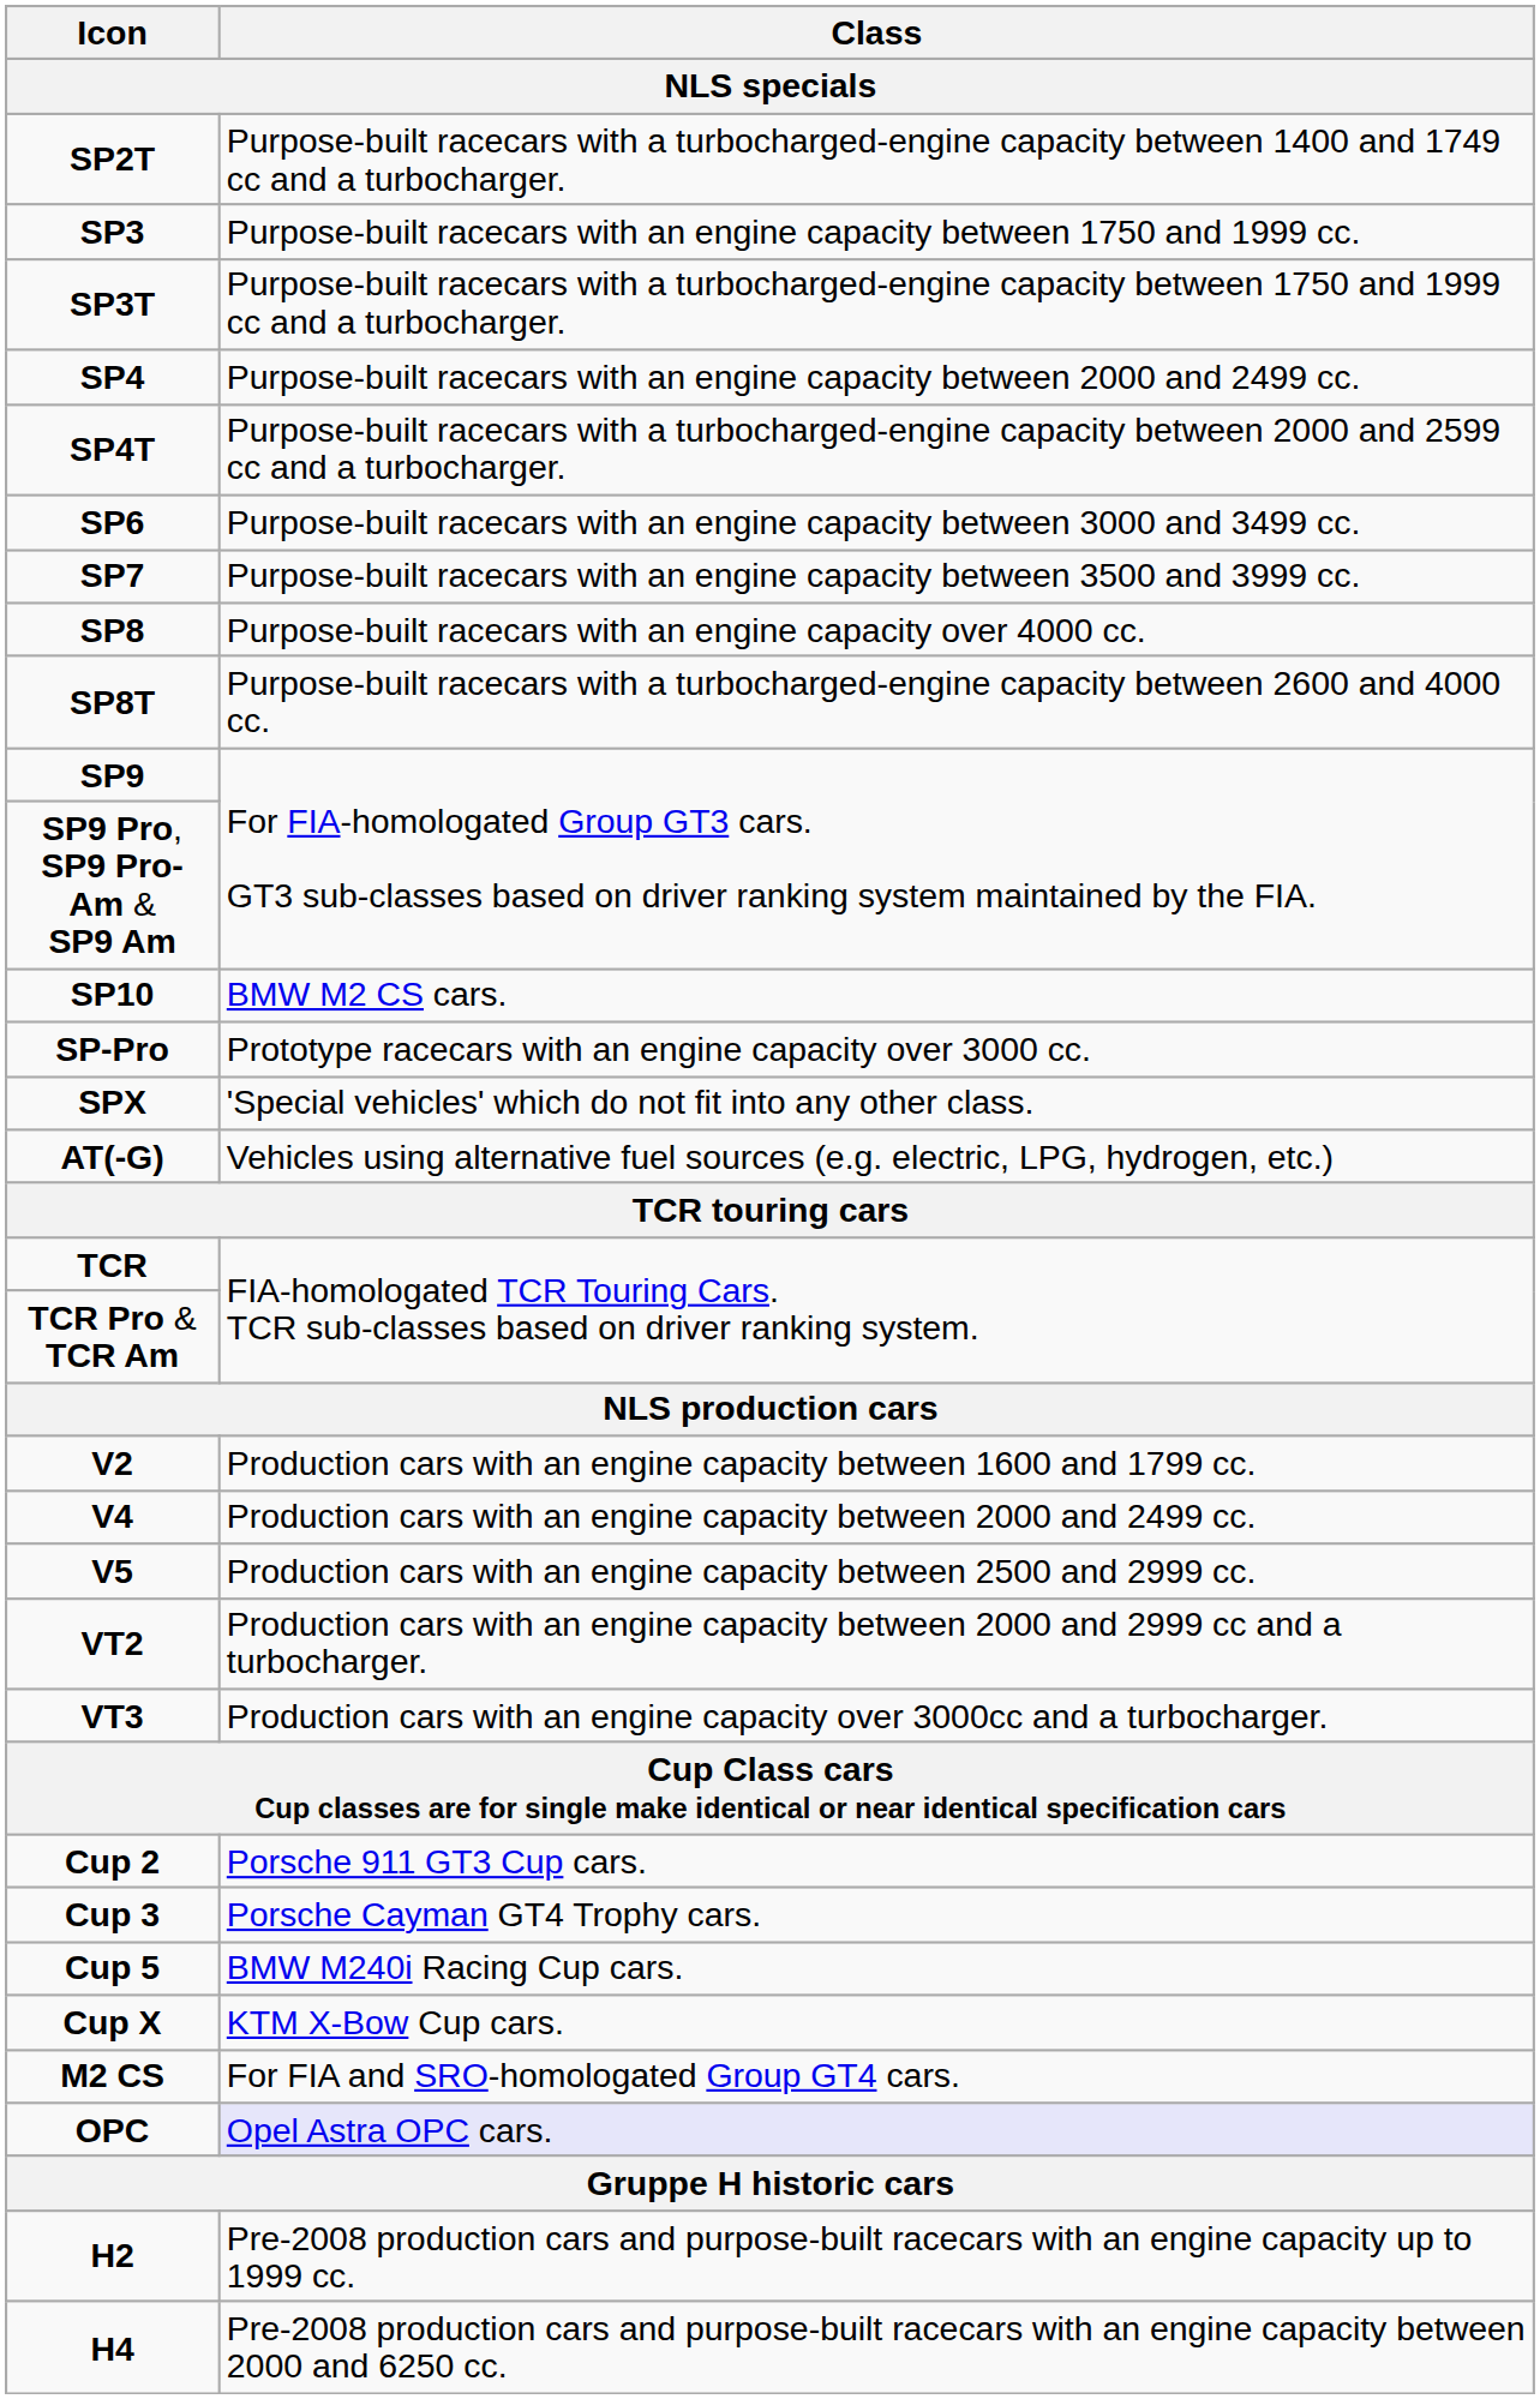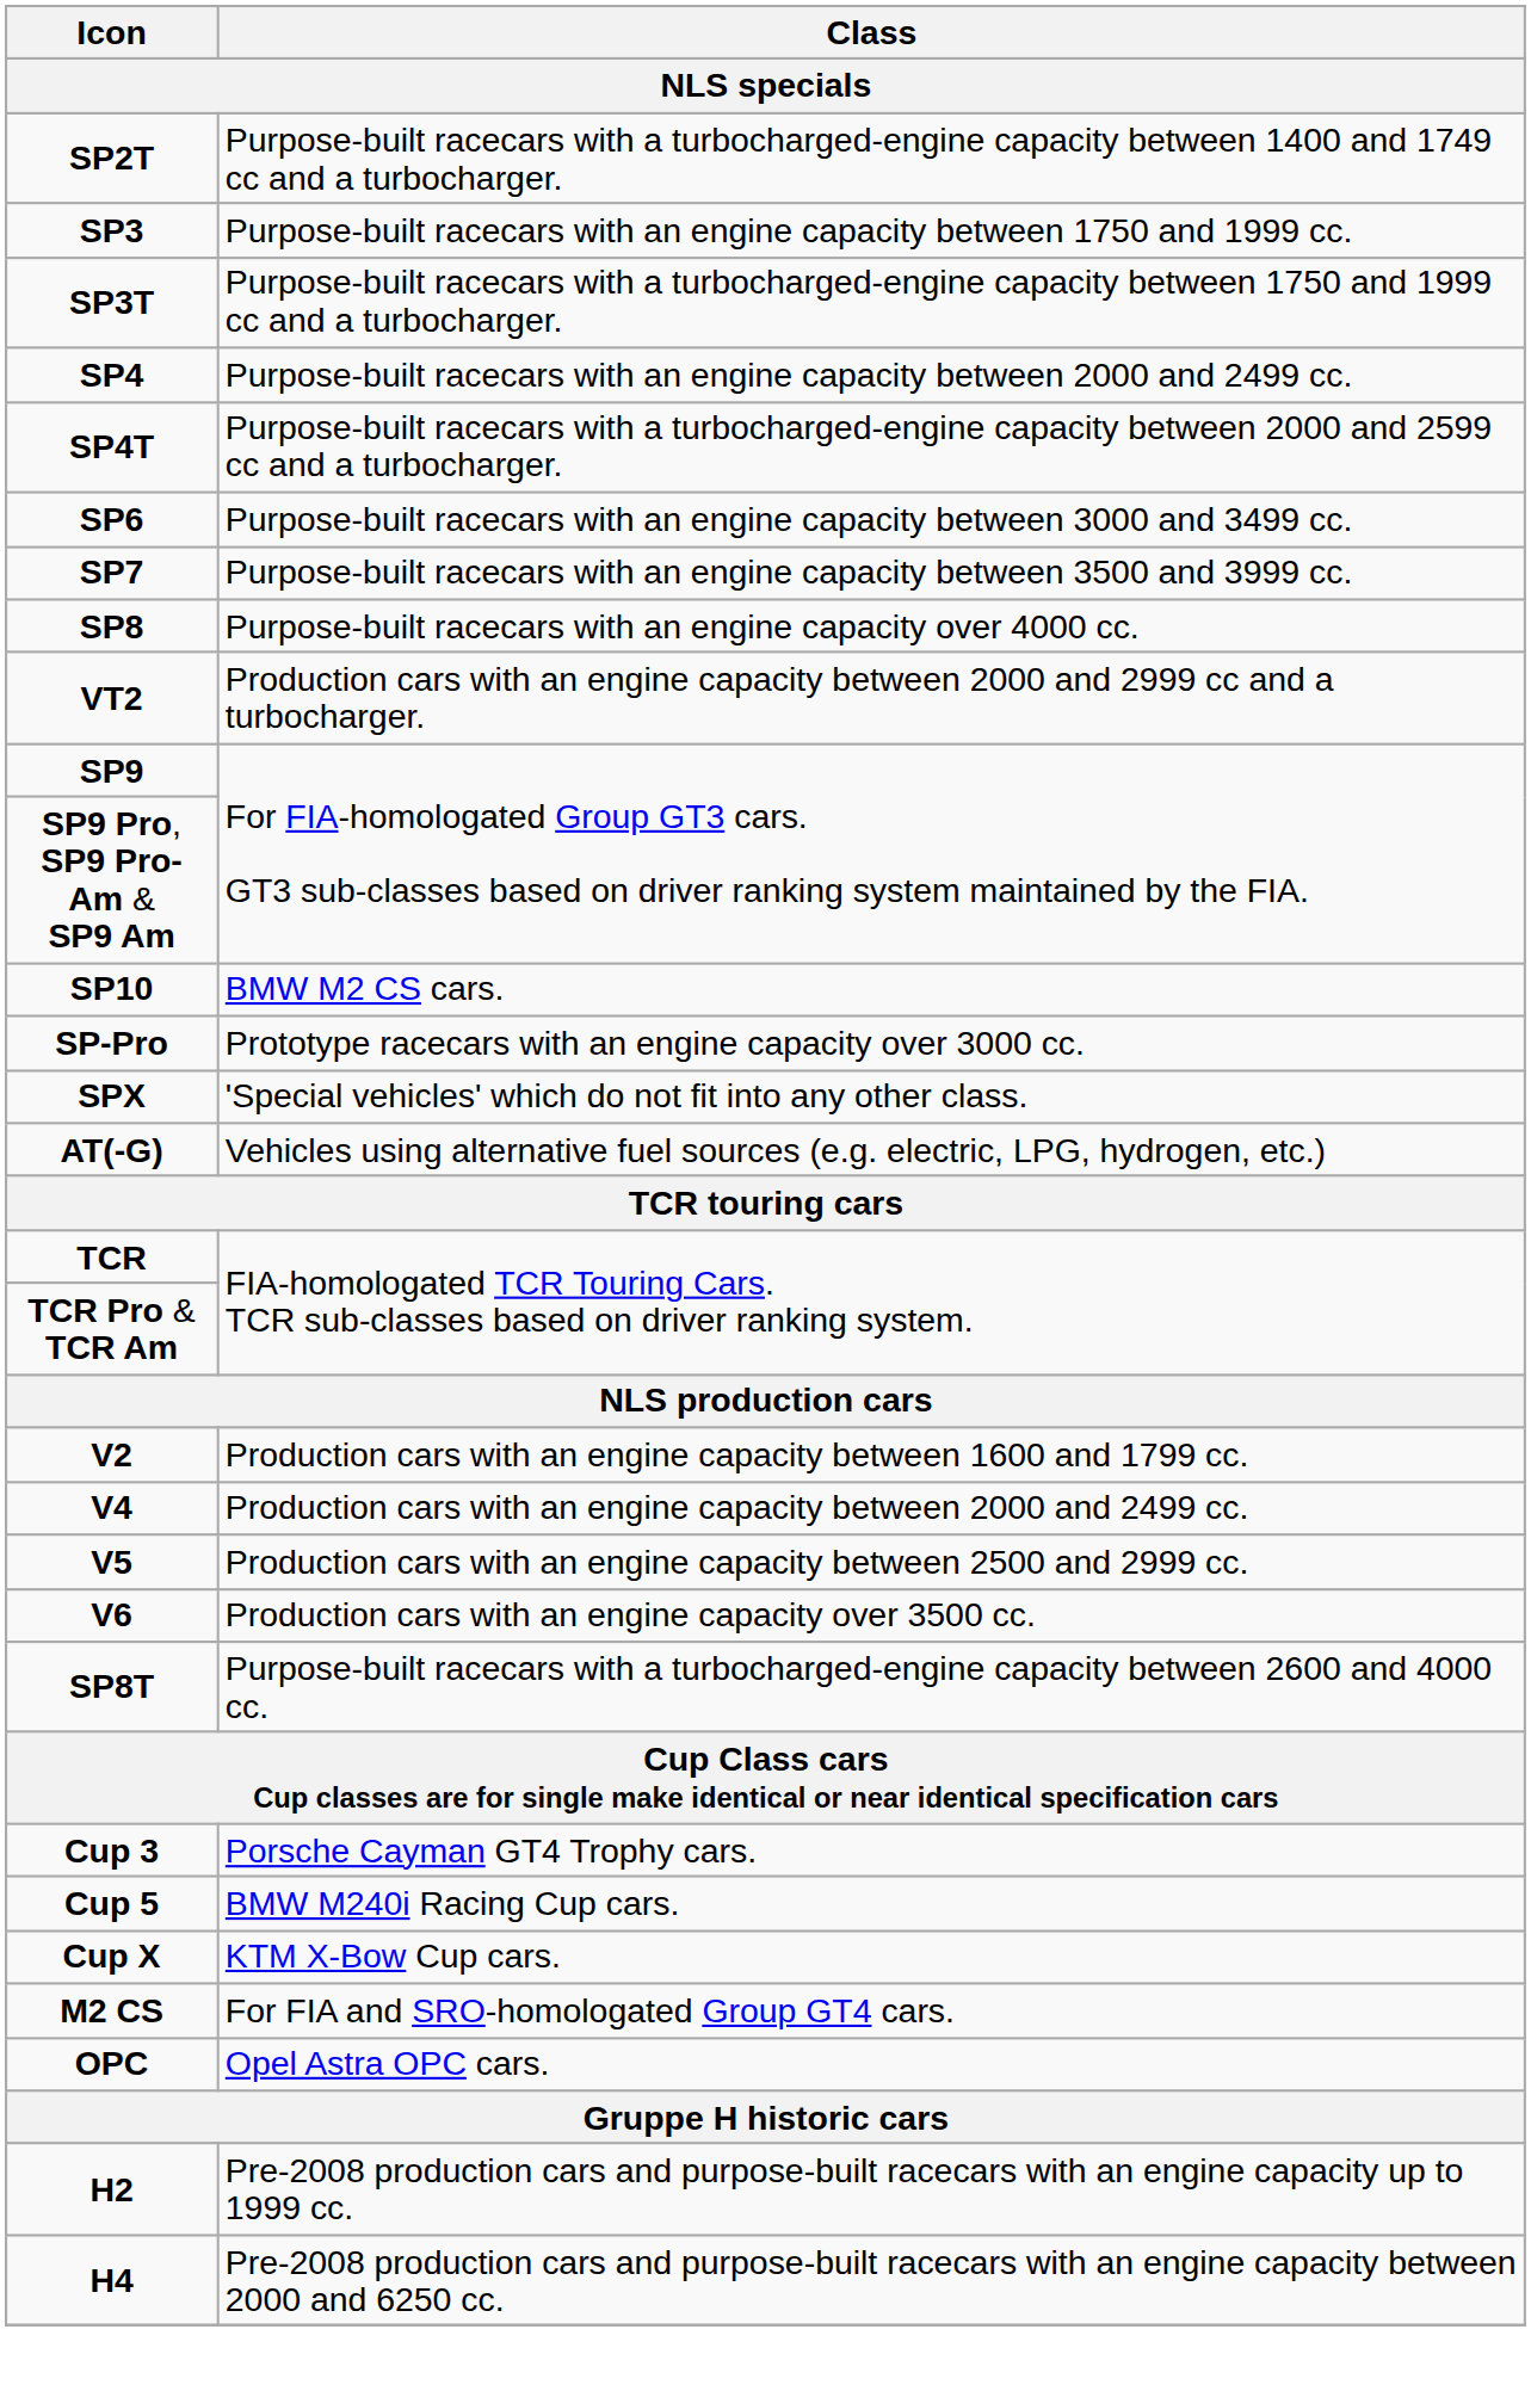 <table class="wikitable" style="font-size: 85%">
 <tr>
 <th>Icon</th>
 <th>Class</th>
 </tr>
 <tr>
 <th colspan=2>NLS specials</th>
 </tr>
 <tr>
 <td align=center><strong>SP2T</strong></td>
 <td>Purpose-built racecars with a turbocharged-engine capacity between 1400 and 1749 cc and a turbocharger.</td>
 </tr>
 <tr>
 <td align=center><strong>SP3</strong></td>
 <td>Purpose-built racecars with an engine capacity between 1750 and 1999 cc.</td>
 </tr>
 <tr>
 <td align=center><strong>SP3T</strong></td>
 <td>Purpose-built racecars with a turbocharged-engine capacity between 1750 and 1999 cc and a turbocharger.</td>
 </tr>
 <tr>
 <td align=center><strong>SP4</strong></td>
 <td>Purpose-built racecars with an engine capacity between 2000 and 2499 cc.</td>
 </tr>
 <tr>
 <td align=center><strong>SP4T</strong></td>
 <td>Purpose-built racecars with a turbocharged-engine capacity between 2000 and 2599 cc and a turbocharger.</td>
 </tr>
 <tr>
 <td align=center><strong>SP6</strong></td>
 <td>Purpose-built racecars with an engine capacity between 3000 and 3499 cc.</td>
 </tr>
 <tr>
 <td align=center><strong>SP7</strong></td>
 <td>Purpose-built racecars with an engine capacity between 3500 and 3999 cc.</td>
 </tr>
 <tr>
 <td align=center><strong>SP8</strong></td>
 <td>Purpose-built racecars with an engine capacity over 4000 cc.</td>
 </tr>
 <tr>
-<td align=center><strong>SP8T</strong></td>
-<td>Purpose-built racecars with a turbocharged-engine capacity between 2600 and 4000 cc.</td>
+<td align=center><strong>VT2</strong></td>
+<td>Production cars with an engine capacity between 2000 and 2999 cc and a turbocharger.</td>
 </tr>
 <tr>
 <td align=center><strong>SP9</strong></td>
 <td rowspan=2>For <a href='#'>FIA</a>-homologated <a href='#'>Group GT3</a> cars. <br><br> GT3 sub-classes based on driver ranking system maintained by the FIA.</td>
 </tr>
 <tr>
 <td align=center><strong>SP9 Pro</strong>,<br> <strong>SP9 Pro-Am</strong> &<br> <strong>SP9 Am</strong></td>
 </tr>
 <tr>
 <td align=center><strong>SP10</strong></td>
 <td><a href='#'>BMW M2 CS</a> cars.</td>
 </tr>
 <tr>
 <td align=center><strong>SP-Pro</strong></td>
 <td>Prototype racecars with an engine capacity over 3000 cc.</td>
 </tr>
 <tr>
 <td align=center><strong>SPX</strong></td>
 <td>'Special vehicles' which do not fit into any other class.</td>
 </tr>
 <tr>
 <td align=center><strong>AT(-G)</strong></td>
 <td>Vehicles using alternative fuel sources (e.g. electric, LPG, hydrogen, etc.)</td>
 </tr>
 <tr>
 <th colspan=2>TCR touring cars</th>
 </tr>
 <tr>
 <td align=center><strong>TCR</strong></td>
 <td rowspan=2>FIA-homologated <a href='#'>TCR Touring Cars</a>. <br> TCR sub-classes based on driver ranking system.</td>
 </tr>
 <tr>
 <td align=center><strong>TCR Pro</strong> &<br> <strong>TCR Am</strong></td>
 </tr>
 <tr>
 <th colspan=2>NLS production cars</th>
 </tr>
 <tr>
 <td align=center><strong>V2</strong></td>
 <td>Production cars with an engine capacity between 1600 and 1799 cc.</td>
 </tr>
 <tr>
 <td align=center><strong>V4</strong></td>
 <td>Production cars with an engine capacity between 2000 and 2499 cc.</td>
 </tr>
 <tr>
 <td align=center><strong>V5</strong></td>
 <td>Production cars with an engine capacity between 2500 and 2999 cc.</td>
 </tr>
 <tr>
-<td align=center><strong>VT2</strong></td>
-<td>Production cars with an engine capacity between 2000 and 2999 cc and a turbocharger.</td>
+<td align=center><strong>V6</strong></td>
+<td>Production cars with an engine capacity over 3500 cc.</td>
 </tr>
 <tr>
-<td align=center><strong>VT3</strong></td>
-<td>Production cars with an engine capacity over 3000cc and a turbocharger.</td>
+<td align=center><strong>SP8T</strong></td>
+<td>Purpose-built racecars with a turbocharged-engine capacity between 2600 and 4000 cc.</td>
 </tr>
 <tr>
 <th colspan=2>Cup Class cars <br><small>Cup classes are for single make identical or near identical specification cars</small></th>
-</tr>
-<tr>
-<td align=center><strong>Cup 2</strong></td>
-<td><a href='#'>Porsche 911 GT3 Cup</a> cars.</td>
 </tr>
 <tr>
 <td align=center><strong>Cup 3</strong></td>
 <td><a href='#'>Porsche Cayman</a> GT4 Trophy cars.</td>
 </tr>
 <tr>
 <td align=center><strong>Cup 5</strong></td>
 <td><a href='#'>BMW M240i</a> Racing Cup cars.</td>
 </tr>
 <tr>
 <td align=center><strong>Cup X</strong></td>
 <td><a href='#'>KTM X-Bow</a> Cup cars.</td>
 </tr>
 <tr>
 <td align=center><strong>M2 CS</strong></td>
 <td>For FIA and <a href='#'>SRO</a>-homologated <a href='#'>Group GT4</a> cars.</td>
 </tr>
 <tr>
 <td align=center><strong>OPC</strong></td>
-<td style="background: lavender;"><a href='#'>Opel Astra OPC</a> cars.</td>
+<td><a href='#'>Opel Astra OPC</a> cars.</td>
 </tr>
 <tr>
 <th colspan=2>Gruppe H historic cars</th>
 </tr>
 <tr>
 <td align=center><strong>H2</strong></td>
 <td>Pre-2008 production cars and purpose-built racecars with an engine capacity up to 1999 cc.</td>
 </tr>
 <tr>
 <td align=center><strong>H4</strong></td>
 <td>Pre-2008 production cars and purpose-built racecars with an engine capacity between 2000 and 6250 cc.</td>
 </tr>
 <tr>
 </tr>
 </table>
